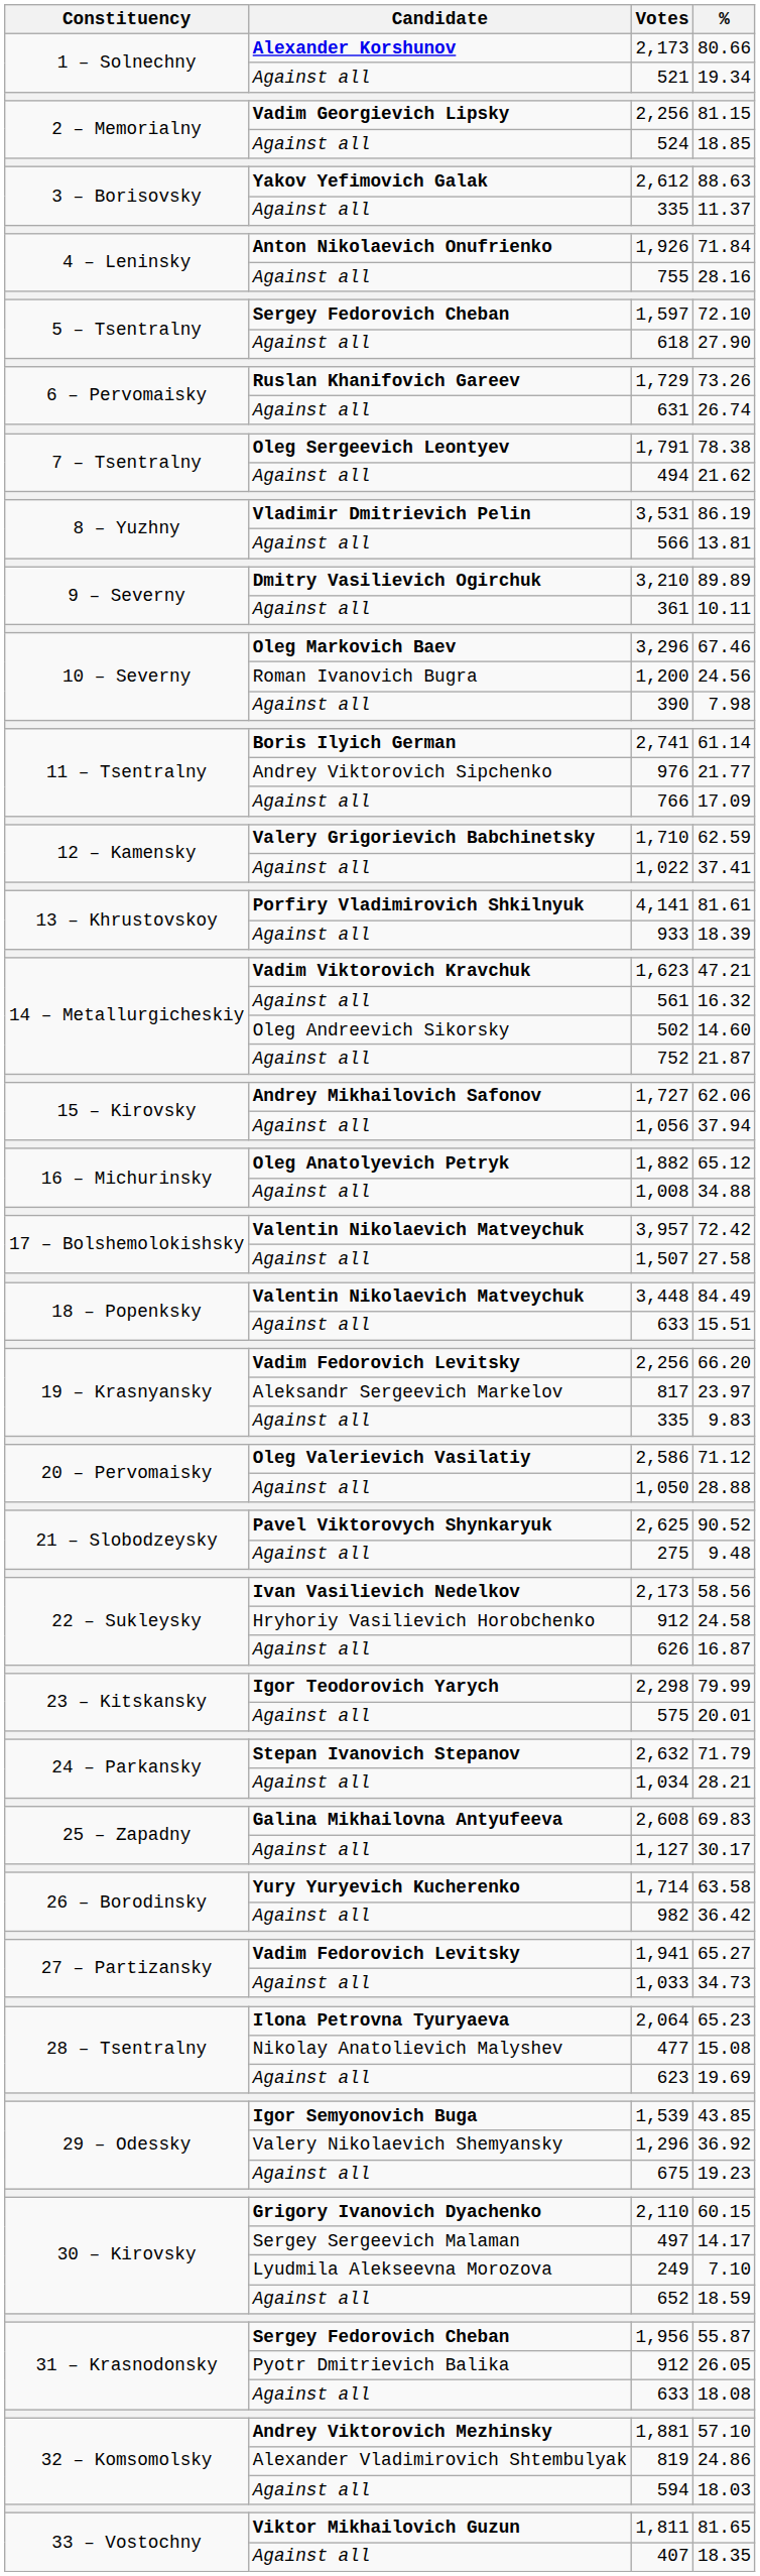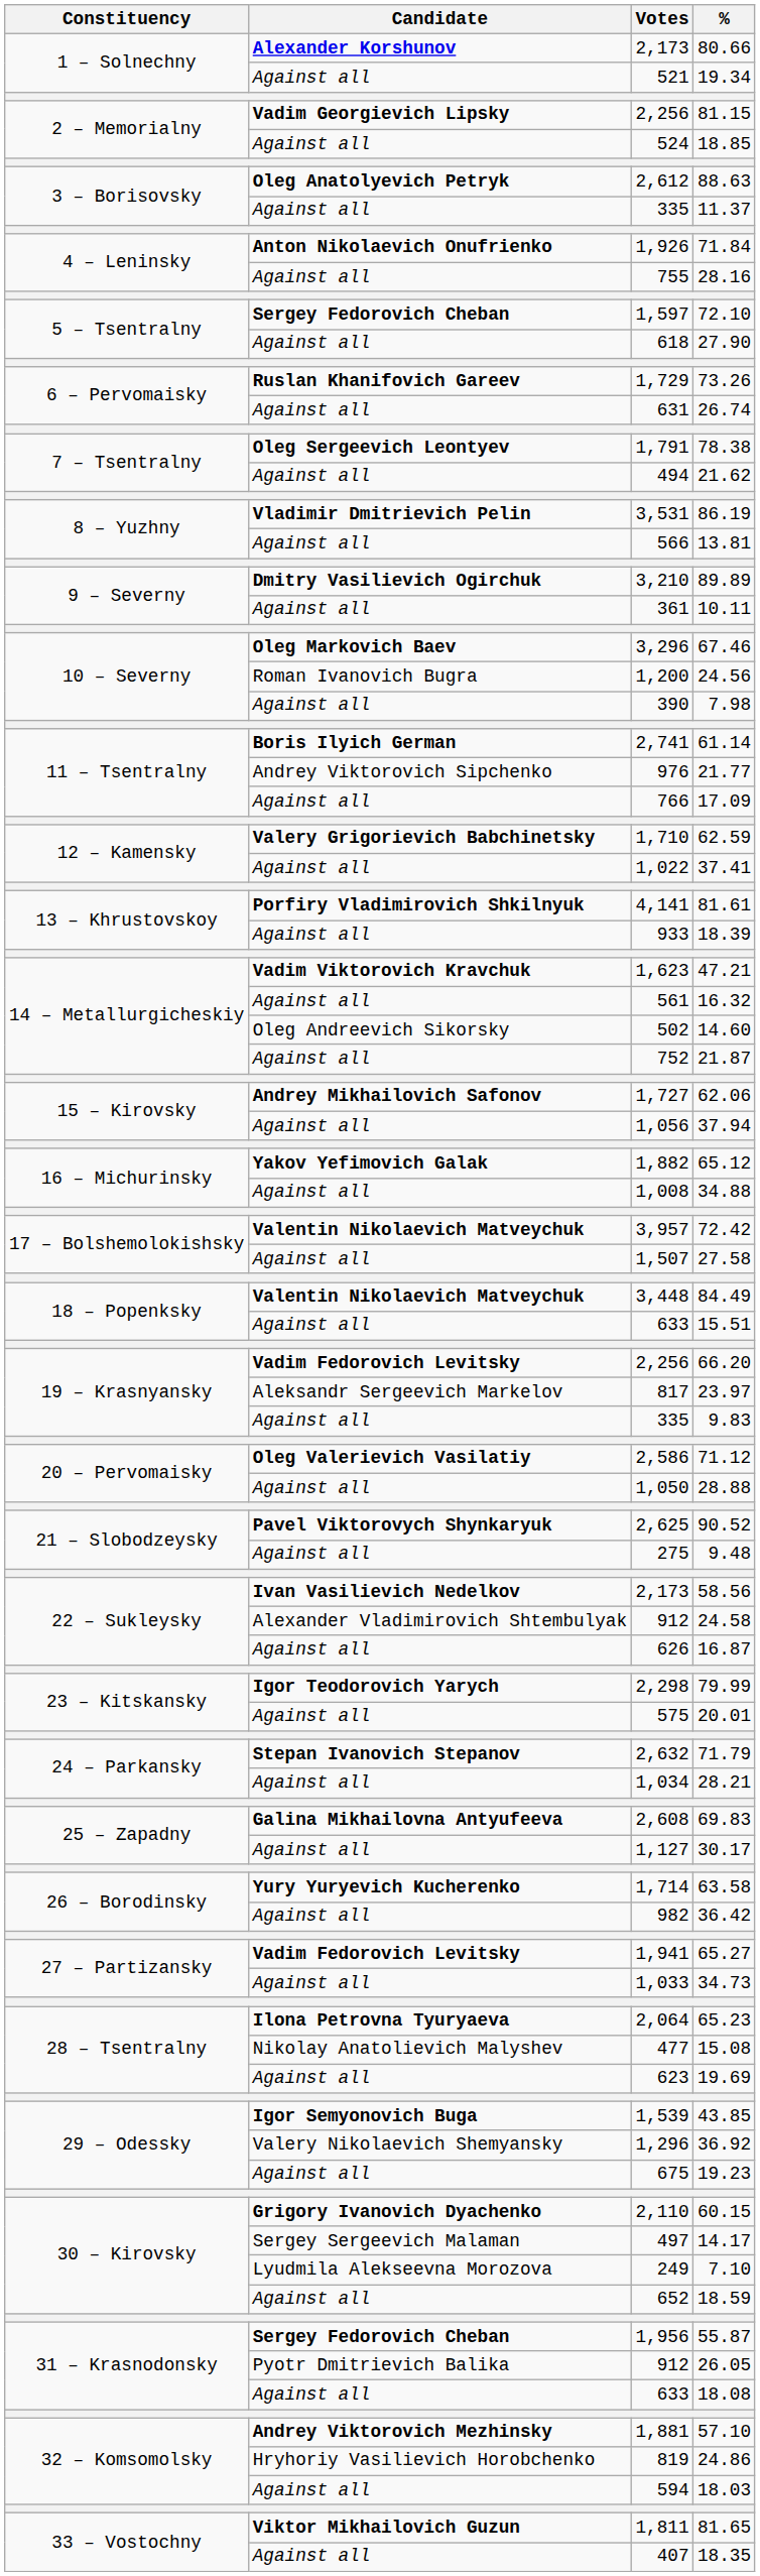 <table class=wikitable style=text-align:right>
 <tr>
 <th>Constituency</th>
 <th>Candidate</th>
 <th>Votes</th>
 <th>%</th>
 </tr>
 <tr>
 <td align=center rowspan=2>1 – Solnechny</td>
 <td align=left><strong><a href='#'>Alexander Korshunov</a></strong></td>
 <td>2,173</td>
 <td>80.66</td>
 </tr>
 <tr>
 <td align=left><em>Against all</em></td>
 <td>521</td>
 <td>19.34</td>
 </tr>
 <tr>
 <th colspan=4></th>
 </tr>
 <tr>
 <td align=center rowspan=2>2 – Memorialny</td>
 <td align=left><strong>Vadim Georgievich Lipsky</strong></td>
 <td>2,256</td>
 <td>81.15</td>
 </tr>
 <tr>
 <td align=left><em>Against all</em></td>
 <td>524</td>
 <td>18.85</td>
 </tr>
 <tr>
 <th colspan=4></th>
 </tr>
 <tr>
 <td align=center rowspan=2>3 – Borisovsky</td>
-<td align=left><strong>Yakov Yefimovich Galak</strong></td>
+<td align=left><strong>Oleg Anatolyevich Petryk</strong></td>
 <td>2,612</td>
 <td>88.63</td>
 </tr>
 <tr>
 <td align=left><em>Against all</em></td>
 <td>335</td>
 <td>11.37</td>
 </tr>
 <tr>
 <th colspan=4></th>
 </tr>
 <tr>
 <td align=center rowspan=2>4 – Leninsky</td>
 <td align=left><strong>Anton Nikolaevich Onufrienko</strong></td>
 <td>1,926</td>
 <td>71.84</td>
 </tr>
 <tr>
 <td align=left><em>Against all</em></td>
 <td>755</td>
 <td>28.16</td>
 </tr>
 <tr>
 <th colspan=4></th>
 </tr>
 <tr>
 <td align=center rowspan=2>5 – Tsentralny</td>
 <td align=left><strong>Sergey Fedorovich Cheban</strong></td>
 <td>1,597</td>
 <td>72.10</td>
 </tr>
 <tr>
 <td align=left><em>Against all</em></td>
 <td>618</td>
 <td>27.90</td>
 </tr>
 <tr>
 <th colspan=4></th>
 </tr>
 <tr>
 <td align=center rowspan=2>6 – Pervomaisky</td>
 <td align=left><strong>Ruslan Khanifovich Gareev</strong></td>
 <td>1,729</td>
 <td>73.26</td>
 </tr>
 <tr>
 <td align=left><em>Against all</em></td>
 <td>631</td>
 <td>26.74</td>
 </tr>
 <tr>
 <th colspan=4></th>
 </tr>
 <tr>
 <td align=center rowspan=2>7 – Tsentralny</td>
 <td align=left><strong>Oleg Sergeevich Leontyev</strong></td>
 <td>1,791</td>
 <td>78.38</td>
 </tr>
 <tr>
 <td align=left><em>Against all</em></td>
 <td>494</td>
 <td>21.62</td>
 </tr>
 <tr>
 <th colspan=4></th>
 </tr>
 <tr>
 <td align=center rowspan=2>8 – Yuzhny</td>
 <td align=left><strong>Vladimir Dmitrievich Pelin</strong></td>
 <td>3,531</td>
 <td>86.19</td>
 </tr>
 <tr>
 <td align=left><em>Against all</em></td>
 <td>566</td>
 <td>13.81</td>
 </tr>
 <tr>
 <th colspan=4></th>
 </tr>
 <tr>
 <td align=center rowspan=2>9 – Severny</td>
 <td align=left><strong>Dmitry Vasilievich Ogirchuk</strong></td>
 <td>3,210</td>
 <td>89.89</td>
 </tr>
 <tr>
 <td align=left><em>Against all</em></td>
 <td>361</td>
 <td>10.11</td>
 </tr>
 <tr>
 <th colspan=4></th>
 </tr>
 <tr>
 <td align=center rowspan=3>10 – Severny</td>
 <td align=left><strong>Oleg Markovich Baev</strong></td>
 <td>3,296</td>
 <td>67.46</td>
 </tr>
 <tr>
 <td align=left>Roman Ivanovich Bugra</td>
 <td>1,200</td>
 <td>24.56</td>
 </tr>
 <tr>
 <td align=left><em>Against all</em></td>
 <td>390</td>
 <td>7.98</td>
 </tr>
 <tr>
 <th colspan=4></th>
 </tr>
 <tr>
 <td align=center rowspan=3>11 – Tsentralny</td>
 <td align=left><strong>Boris Ilyich German</strong></td>
 <td>2,741</td>
 <td>61.14</td>
 </tr>
 <tr>
 <td align=left>Andrey Viktorovich Sipchenko</td>
 <td>976</td>
 <td>21.77</td>
 </tr>
 <tr>
 <td align=left><em>Against all</em></td>
 <td>766</td>
 <td>17.09</td>
 </tr>
 <tr>
 <th colspan=4></th>
 </tr>
 <tr>
 <td align=center rowspan=2>12 – Kamensky</td>
 <td align=left><strong>Valery Grigorievich Babchinetsky</strong></td>
 <td>1,710</td>
 <td>62.59</td>
 </tr>
 <tr>
 <td align=left><em>Against all</em></td>
 <td>1,022</td>
 <td>37.41</td>
 </tr>
 <tr>
 <th colspan=4></th>
 </tr>
 <tr>
 <td align=center rowspan=2>13 – Khrustovskoy</td>
 <td align=left><strong>Porfiry Vladimirovich Shkilnyuk</strong></td>
 <td>4,141</td>
 <td>81.61</td>
 </tr>
 <tr>
 <td align=left><em>Against all</em></td>
 <td>933</td>
 <td>18.39</td>
 </tr>
 <tr>
 <th colspan=4></th>
 </tr>
 <tr>
 <td align=center rowspan=4>14 – Metallurgicheskiy</td>
 <td align=left><strong>Vadim Viktorovich Kravchuk</strong></td>
 <td>1,623</td>
 <td>47.21</td>
 </tr>
 <tr>
 <td align=left><em>Against all</em></td>
 <td>561</td>
 <td>16.32</td>
 </tr>
 <tr>
 <td align=left>Oleg Andreevich Sikorsky</td>
 <td>502</td>
 <td>14.60</td>
 </tr>
 <tr>
 <td align=left><em>Against all</em></td>
 <td>752</td>
 <td>21.87</td>
 </tr>
 <tr>
 <th colspan=4></th>
 </tr>
 <tr>
 <td align=center rowspan=2>15 – Kirovsky</td>
 <td align=left><strong>Andrey Mikhailovich Safonov</strong></td>
 <td>1,727</td>
 <td>62.06</td>
 </tr>
 <tr>
 <td align=left><em>Against all</em></td>
 <td>1,056</td>
 <td>37.94</td>
 </tr>
 <tr>
 <th colspan=4></th>
 </tr>
 <tr>
 <td align=center rowspan=2>16 – Michurinsky</td>
-<td align=left><strong>Oleg Anatolyevich Petryk</strong></td>
+<td align=left><strong>Yakov Yefimovich Galak</strong></td>
 <td>1,882</td>
 <td>65.12</td>
 </tr>
 <tr>
 <td align=left><em>Against all</em></td>
 <td>1,008</td>
 <td>34.88</td>
 </tr>
 <tr>
 <th colspan=4></th>
 </tr>
 <tr>
 <td align=center rowspan=2>17 – Bolshemolokishsky</td>
 <td align=left><strong>Valentin Nikolaevich Matveychuk</strong></td>
 <td>3,957</td>
 <td>72.42</td>
 </tr>
 <tr>
 <td align=left><em>Against all</em></td>
 <td>1,507</td>
 <td>27.58</td>
 </tr>
 <tr>
 <th colspan=4></th>
 </tr>
 <tr>
 <td align=center rowspan=2>18 – Popenksky</td>
 <td align=left><strong>Valentin Nikolaevich Matveychuk</strong></td>
 <td>3,448</td>
 <td>84.49</td>
 </tr>
 <tr>
 <td align=left><em>Against all</em></td>
 <td>633</td>
 <td>15.51</td>
 </tr>
 <tr>
 <th colspan=4></th>
 </tr>
 <tr>
 <td align=center rowspan=3>19 – Krasnyansky</td>
 <td align=left><strong>Vadim Fedorovich Levitsky</strong></td>
 <td>2,256</td>
 <td>66.20</td>
 </tr>
 <tr>
 <td align=left>Aleksandr Sergeevich Markelov</td>
 <td>817</td>
 <td>23.97</td>
 </tr>
 <tr>
 <td align=left><em>Against all</em></td>
 <td>335</td>
 <td>9.83</td>
 </tr>
 <tr>
 <th colspan=4></th>
 </tr>
 <tr>
 <td align=center rowspan=2>20 – Pervomaisky</td>
 <td align=left><strong>Oleg Valerievich Vasilatiy</strong></td>
 <td>2,586</td>
 <td>71.12</td>
 </tr>
 <tr>
 <td align=left><em>Against all</em></td>
 <td>1,050</td>
 <td>28.88</td>
 </tr>
 <tr>
 <th colspan=4></th>
 </tr>
 <tr>
 <td align=center rowspan=2>21 – Slobodzeysky</td>
 <td align=left><strong>Pavel Viktorovych Shynkaryuk</strong></td>
 <td>2,625</td>
 <td>90.52</td>
 </tr>
 <tr>
 <td align=left><em>Against all</em></td>
 <td>275</td>
 <td>9.48</td>
 </tr>
 <tr>
 <th colspan=4></th>
 </tr>
 <tr>
 <td align=center rowspan=3>22 – Sukleysky</td>
 <td align=left><strong>Ivan Vasilievich Nedelkov</strong></td>
 <td>2,173</td>
 <td>58.56</td>
 </tr>
 <tr>
-<td align=left>Hryhoriy Vasilievich Horobchenko</td>
+<td align=left>Alexander Vladimirovich Shtembulyak</td>
 <td>912</td>
 <td>24.58</td>
 </tr>
 <tr>
 <td align=left><em>Against all</em></td>
 <td>626</td>
 <td>16.87</td>
 </tr>
 <tr>
 <th colspan=4></th>
 </tr>
 <tr>
 <td align=center rowspan=2>23 – Kitskansky</td>
 <td align=left><strong>Igor Teodorovich Yarych</strong></td>
 <td>2,298</td>
 <td>79.99</td>
 </tr>
 <tr>
 <td align=left><em>Against all</em></td>
 <td>575</td>
 <td>20.01</td>
 </tr>
 <tr>
 <th colspan=4></th>
 </tr>
 <tr>
 <td align=center rowspan=2>24 – Parkansky</td>
 <td align=left><strong>Stepan Ivanovich Stepanov</strong></td>
 <td>2,632</td>
 <td>71.79</td>
 </tr>
 <tr>
 <td align=left><em>Against all</em></td>
 <td>1,034</td>
 <td>28.21</td>
 </tr>
 <tr>
 <th colspan=4></th>
 </tr>
 <tr>
 <td align=center rowspan=2>25 – Zapadny</td>
 <td align=left><strong>Galina Mikhailovna Antyufeeva</strong></td>
 <td>2,608</td>
 <td>69.83</td>
 </tr>
 <tr>
 <td align=left><em>Against all</em></td>
 <td>1,127</td>
 <td>30.17</td>
 </tr>
 <tr>
 <th colspan=4></th>
 </tr>
 <tr>
 <td align=center rowspan=2>26 – Borodinsky</td>
 <td align=left><strong>Yury Yuryevich Kucherenko</strong></td>
 <td>1,714</td>
 <td>63.58</td>
 </tr>
 <tr>
 <td align=left><em>Against all</em></td>
 <td>982</td>
 <td>36.42</td>
 </tr>
 <tr>
 <th colspan=4></th>
 </tr>
 <tr>
 <td align=center rowspan=2>27 – Partizansky</td>
 <td align=left><strong>Vadim Fedorovich Levitsky</strong></td>
 <td>1,941</td>
 <td>65.27</td>
 </tr>
 <tr>
 <td align=left><em>Against all</em></td>
 <td>1,033</td>
 <td>34.73</td>
 </tr>
 <tr>
 <th colspan=4></th>
 </tr>
 <tr>
 <td align=center rowspan=3>28 – Tsentralny</td>
 <td align=left><strong>Ilona Petrovna Tyuryaeva</strong></td>
 <td>2,064</td>
 <td>65.23</td>
 </tr>
 <tr>
 <td align=left>Nikolay Anatolievich Malyshev</td>
 <td>477</td>
 <td>15.08</td>
 </tr>
 <tr>
 <td align=left><em>Against all</em></td>
 <td>623</td>
 <td>19.69</td>
 </tr>
 <tr>
 <th colspan=4></th>
 </tr>
 <tr>
 <td align=center rowspan=3>29 – Odessky</td>
 <td align=left><strong>Igor Semyonovich Buga</strong></td>
 <td>1,539</td>
 <td>43.85</td>
 </tr>
 <tr>
 <td align=left>Valery Nikolaevich Shemyansky</td>
 <td>1,296</td>
 <td>36.92</td>
 </tr>
 <tr>
 <td align=left><em>Against all</em></td>
 <td>675</td>
 <td>19.23</td>
 </tr>
 <tr>
 <th colspan=4></th>
 </tr>
 <tr>
 <td align=center rowspan=4>30 – Kirovsky</td>
 <td align=left><strong>Grigory Ivanovich Dyachenko</strong></td>
 <td>2,110</td>
 <td>60.15</td>
 </tr>
 <tr>
 <td align=left>Sergey Sergeevich Malaman</td>
 <td>497</td>
 <td>14.17</td>
 </tr>
 <tr>
 <td align=left>Lyudmila Alekseevna Morozova</td>
 <td>249</td>
 <td>7.10</td>
 </tr>
 <tr>
 <td align=left><em>Against all</em></td>
 <td>652</td>
 <td>18.59</td>
 </tr>
 <tr>
 <th colspan=4></th>
 </tr>
 <tr>
 <td align=center rowspan=3>31 – Krasnodonsky</td>
 <td align=left><strong>Sergey Fedorovich Cheban</strong></td>
 <td>1,956</td>
 <td>55.87</td>
 </tr>
 <tr>
 <td align=left>Pyotr Dmitrievich Balika</td>
 <td>912</td>
 <td>26.05</td>
 </tr>
 <tr>
 <td align=left><em>Against all</em></td>
 <td>633</td>
 <td>18.08</td>
 </tr>
 <tr>
 <th colspan=4></th>
 </tr>
 <tr>
 <td align=center rowspan=3>32 – Komsomolsky</td>
 <td align=left><strong>Andrey Viktorovich Mezhinsky</strong></td>
 <td>1,881</td>
 <td>57.10</td>
 </tr>
 <tr>
-<td align=left>Alexander Vladimirovich Shtembulyak</td>
+<td align=left>Hryhoriy Vasilievich Horobchenko</td>
 <td>819</td>
 <td>24.86</td>
 </tr>
 <tr>
 <td align=left><em>Against all</em></td>
 <td>594</td>
 <td>18.03</td>
 </tr>
 <tr>
 <th colspan=4></th>
 </tr>
 <tr>
 <td align=center rowspan=2>33 – Vostochny</td>
 <td align=left><strong>Viktor Mikhailovich Guzun</strong></td>
 <td>1,811</td>
 <td>81.65</td>
 </tr>
 <tr>
 <td align=left><em>Against all</em></td>
 <td>407</td>
 <td>18.35</td>
 </tr>
 </table>
